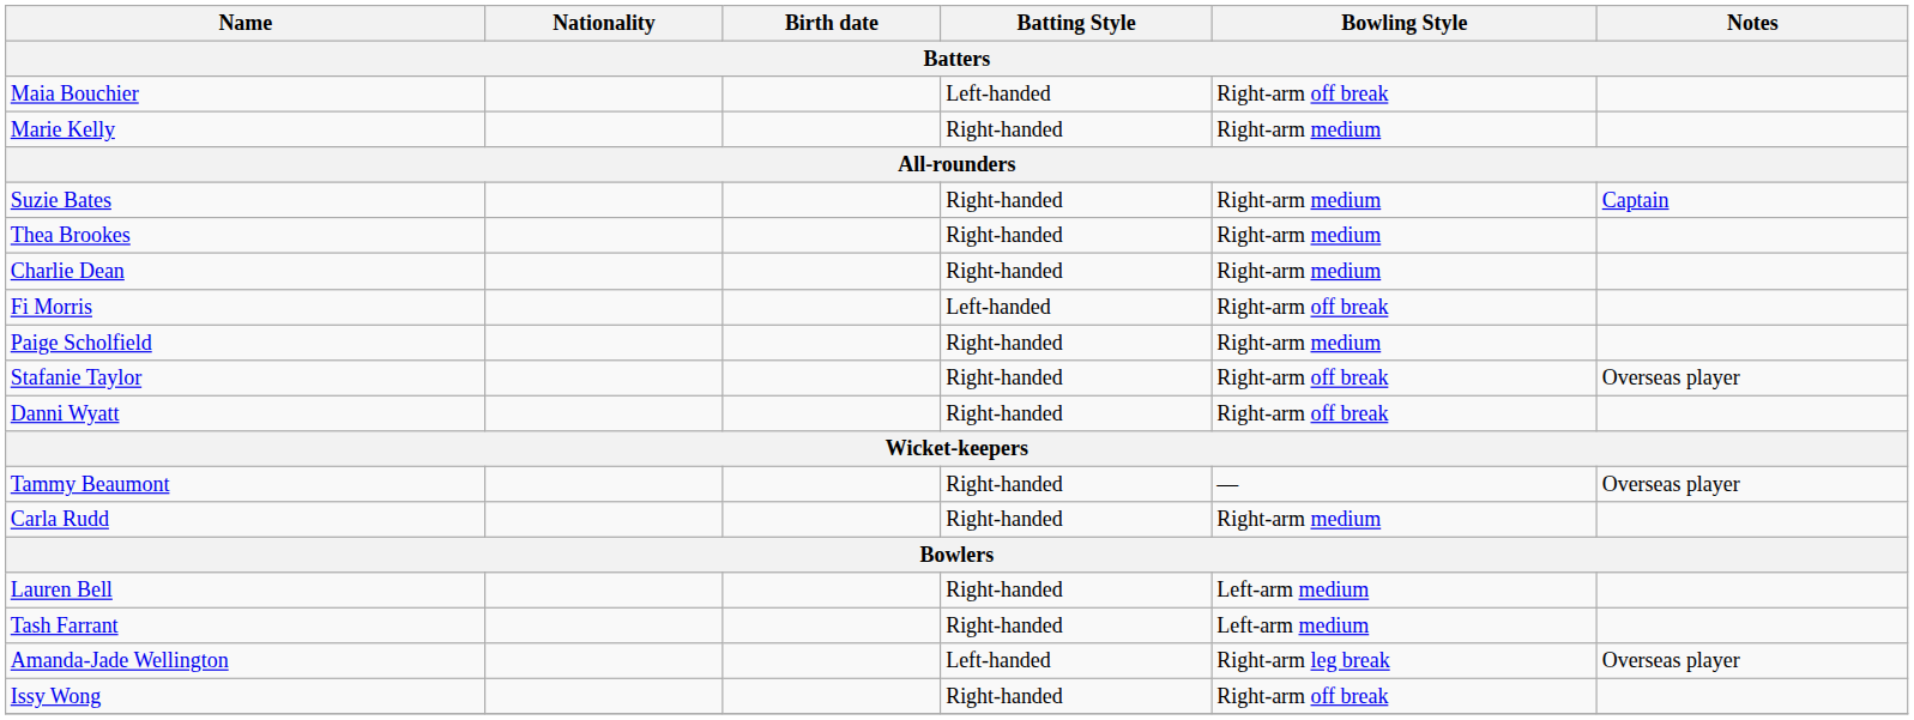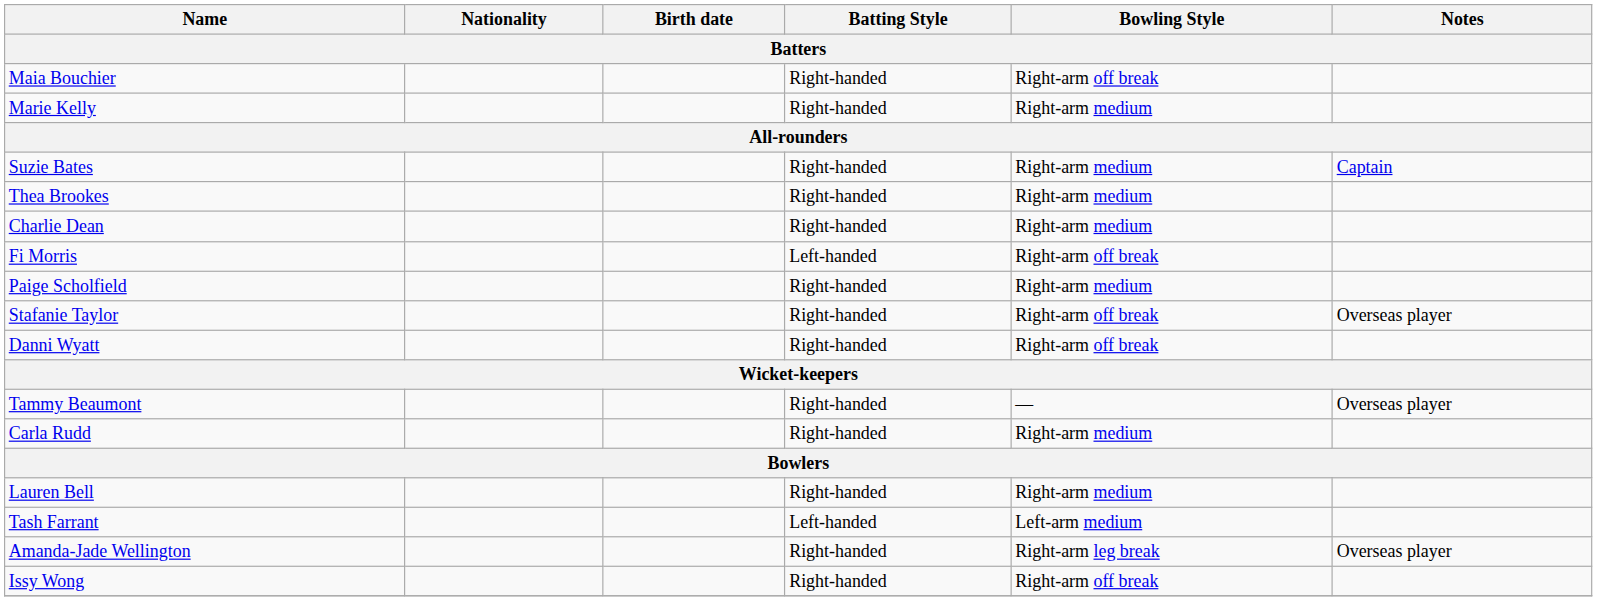 <table class="wikitable" style="font-size:95%;" width="85%">
 <tr>
 <th>Name</th>
 <th>Nationality</th>
 <th>Birth date</th>
 <th>Batting Style</th>
 <th>Bowling Style</th>
 <th>Notes</th>
 </tr>
 <tr>
 <th colspan="7">Batters</th>
 </tr>
 <tr>
 <td><a href='#'>Maia Bouchier</a></td>
 <td></td>
 <td></td>
-<td>Left-handed</td>
+<td>Right-handed</td>
 <td>Right-arm <a href='#'>off break</a></td>
 <td></td>
 </tr>
 <tr>
 <td><a href='#'>Marie Kelly</a></td>
 <td></td>
 <td></td>
 <td>Right-handed</td>
 <td>Right-arm <a href='#'>medium</a></td>
 <td></td>
 </tr>
 <tr>
 <th colspan="7">All-rounders</th>
 </tr>
 <tr>
 <td><a href='#'>Suzie Bates</a></td>
 <td></td>
 <td></td>
 <td>Right-handed</td>
 <td>Right-arm <a href='#'>medium</a></td>
 <td><a href='#'>Captain</a></td>
 </tr>
 <tr>
 <td><a href='#'>Thea Brookes</a></td>
 <td></td>
 <td></td>
 <td>Right-handed</td>
 <td>Right-arm <a href='#'>medium</a></td>
 <td></td>
 </tr>
 <tr>
 <td><a href='#'>Charlie Dean</a></td>
 <td></td>
 <td></td>
 <td>Right-handed</td>
 <td>Right-arm <a href='#'>medium</a></td>
 <td></td>
 </tr>
 <tr>
 <td><a href='#'>Fi Morris</a></td>
 <td></td>
 <td></td>
 <td>Left-handed</td>
 <td>Right-arm <a href='#'>off break</a></td>
 <td></td>
 </tr>
 <tr>
 <td><a href='#'>Paige Scholfield</a></td>
 <td></td>
 <td></td>
 <td>Right-handed</td>
 <td>Right-arm <a href='#'>medium</a></td>
 <td></td>
 </tr>
 <tr>
 <td><a href='#'>Stafanie Taylor</a></td>
 <td></td>
 <td></td>
 <td>Right-handed</td>
 <td>Right-arm <a href='#'>off break</a></td>
 <td>Overseas player</td>
 </tr>
 <tr>
 <td><a href='#'>Danni Wyatt</a></td>
 <td></td>
 <td></td>
 <td>Right-handed</td>
 <td>Right-arm <a href='#'>off break</a></td>
 <td></td>
 </tr>
 <tr>
 <th colspan="7">Wicket-keepers</th>
 </tr>
 <tr>
 <td><a href='#'>Tammy Beaumont</a></td>
 <td></td>
 <td></td>
 <td>Right-handed</td>
 <td>—</td>
 <td>Overseas player</td>
 </tr>
 <tr>
 <td><a href='#'>Carla Rudd</a></td>
 <td></td>
 <td></td>
 <td>Right-handed</td>
 <td>Right-arm <a href='#'>medium</a></td>
 <td></td>
 </tr>
 <tr>
 <th colspan="7">Bowlers</th>
 </tr>
 <tr>
 <td><a href='#'>Lauren Bell</a></td>
 <td></td>
 <td></td>
 <td>Right-handed</td>
-<td>Left-arm <a href='#'>medium</a></td>
+<td>Right-arm <a href='#'>medium</a></td>
 <td></td>
 </tr>
 <tr>
 <td><a href='#'>Tash Farrant</a></td>
 <td></td>
 <td></td>
-<td>Right-handed</td>
+<td>Left-handed</td>
 <td>Left-arm <a href='#'>medium</a></td>
 <td></td>
 </tr>
 <tr>
 <td><a href='#'>Amanda-Jade Wellington</a></td>
 <td></td>
 <td></td>
-<td>Left-handed</td>
+<td>Right-handed</td>
 <td>Right-arm <a href='#'>leg break</a></td>
 <td>Overseas player</td>
 </tr>
 <tr>
 <td><a href='#'>Issy Wong</a></td>
 <td></td>
 <td></td>
 <td>Right-handed</td>
 <td>Right-arm <a href='#'>off break</a></td>
 <td></td>
 </tr>
 <tr>
 </tr>
 </table>
